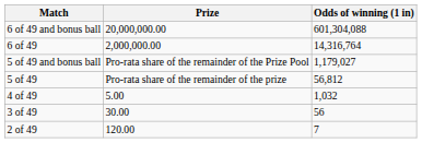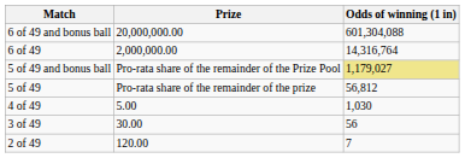 <table class="wikitable">
 <tr>
 <th>Match</th>
 <th>Prize</th>
 <th>Odds of winning (1 in)</th>
 </tr>
 <tr>
 <td>6 of 49 and bonus ball</td>
 <td>20,000,000.00</td>
 <td>601,304,088</td>
 </tr>
 <tr>
 <td>6 of 49</td>
 <td>2,000,000.00</td>
 <td>14,316,764</td>
 </tr>
 <tr>
 <td>5 of 49 and bonus ball</td>
 <td>Pro-rata share of the remainder of the Prize Pool</td>
-<td>1,179,027</td>
+<td style="background: khaki;">1,179,027</td>
 </tr>
 <tr>
 <td>5 of 49</td>
 <td>Pro-rata share of the remainder of the prize</td>
 <td>56,812</td>
 </tr>
 <tr>
 <td>4 of 49</td>
 <td>5.00</td>
-<td>1,032</td>
+<td>1,030</td>
 </tr>
 <tr>
 <td>3 of 49</td>
 <td>30.00</td>
 <td>56</td>
 </tr>
 <tr>
 <td>2 of 49</td>
 <td>120.00</td>
 <td>7</td>
 </tr>
 </table>
